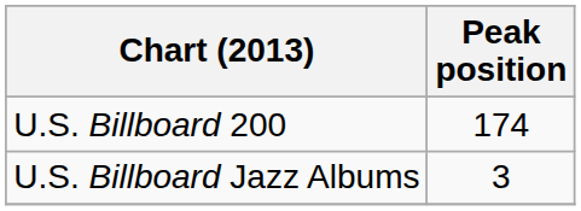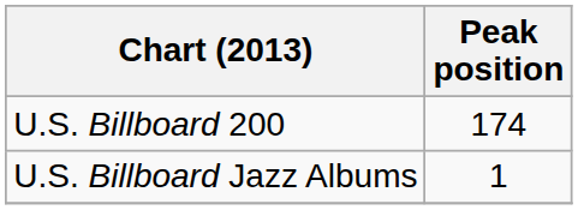 <table class="wikitable sortable">
 <tr>
 <th>Chart (2013)</th>
 <th>Peak<br>position</th>
 </tr>
 <tr>
 <td>U.S. <em>Billboard</em> 200</td>
 <td align="center">174</td>
 </tr>
 <tr>
 <td>U.S. <em>Billboard</em> Jazz Albums</td>
-<td align="center">3</td>
+<td align="center">1</td>
 </tr>
 <tr>
 </tr>
 </table>
